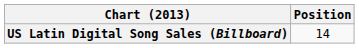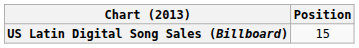 <table class="wikitable plainrowheaders" style="text-align:center">
 <tr>
 <th scope="col">Chart (2013)</th>
 <th scope="col">Position</th>
 </tr>
 <tr>
 <th scope="row">US Latin Digital Song Sales (<em>Billboard</em>)</th>
-<td>14</td>
+<td>15</td>
 </tr>
 </table>
